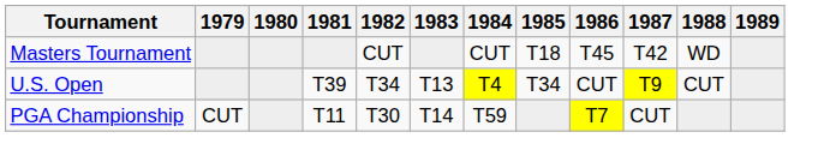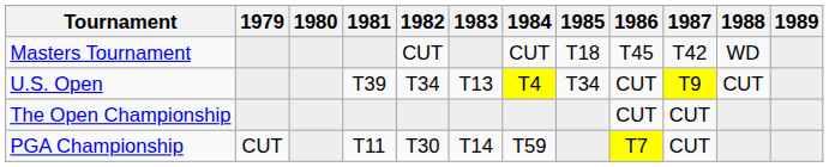 <table class="wikitable" style="font-size:95%;text-align:center;">
 <tr>
 <th>Tournament</th>
 <th>1979</th>
 <th>1980</th>
 <th>1981</th>
 <th>1982</th>
 <th>1983</th>
 <th>1984</th>
 <th>1985</th>
 <th>1986</th>
 <th>1987</th>
 <th>1988</th>
 <th>1989</th>
 </tr>
 <tr>
 <td align=left><a href='#'>Masters Tournament</a></td>
 <td style="background:#eeeeee;"></td>
 <td style="background:#eeeeee;"></td>
 <td style="background:#eeeeee;"></td>
 <td>CUT</td>
 <td style="background:#eeeeee;"></td>
 <td>CUT</td>
 <td>T18</td>
 <td>T45</td>
 <td>T42</td>
 <td>WD</td>
 <td style="background:#eeeeee;"></td>
 </tr>
 <tr>
 <td align=left><a href='#'>U.S. Open</a></td>
 <td style="background:#eeeeee;"></td>
 <td style="background:#eeeeee;"></td>
 <td>T39</td>
 <td>T34</td>
 <td>T13</td>
 <td style="background:yellow;">T4</td>
 <td>T34</td>
 <td>CUT</td>
 <td style="background:yellow;">T9</td>
 <td>CUT</td>
 <td style="background:#eeeeee;"></td>
 </tr>
 <tr>
+<td align=left><a href='#'>The Open Championship</a></td>
+<td style="background:#eeeeee;"></td>
+<td style="background:#eeeeee;"></td>
+<td style="background:#eeeeee;"></td>
+<td style="background:#eeeeee;"></td>
+<td style="background:#eeeeee;"></td>
+<td style="background:#eeeeee;"></td>
+<td style="background:#eeeeee;"></td>
+<td>CUT</td>
+<td>CUT</td>
+<td style="background:#eeeeee;"></td>
+<td style="background:#eeeeee;"></td>
+</tr>
+<tr>
 <td align=left><a href='#'>PGA Championship</a></td>
 <td>CUT</td>
 <td style="background:#eeeeee;"></td>
 <td>T11</td>
 <td>T30</td>
 <td>T14</td>
 <td>T59</td>
 <td style="background:#eeeeee;"></td>
 <td style="background:yellow;">T7</td>
 <td>CUT</td>
 <td style="background:#eeeeee;"></td>
 <td style="background:#eeeeee;"></td>
 </tr>
 </table>
